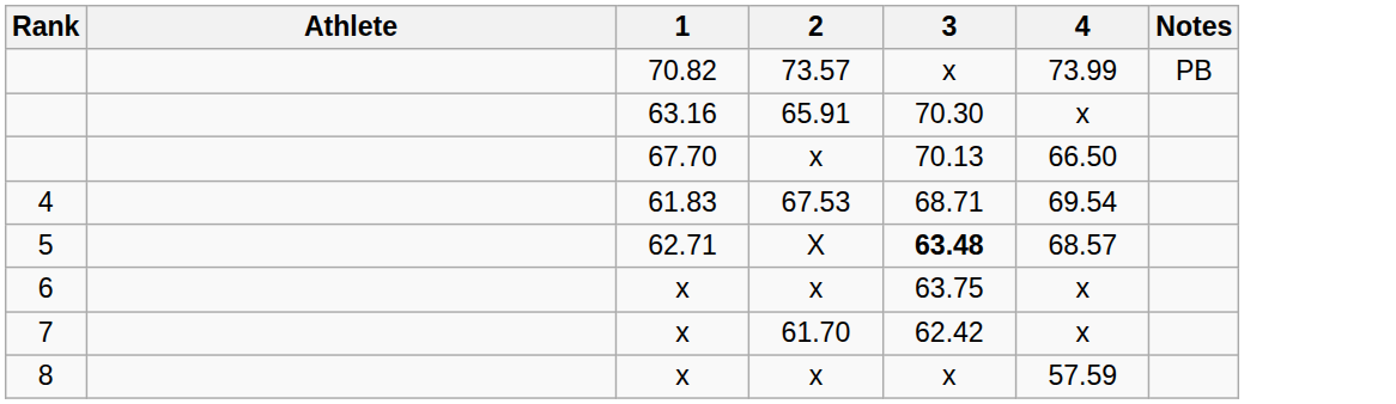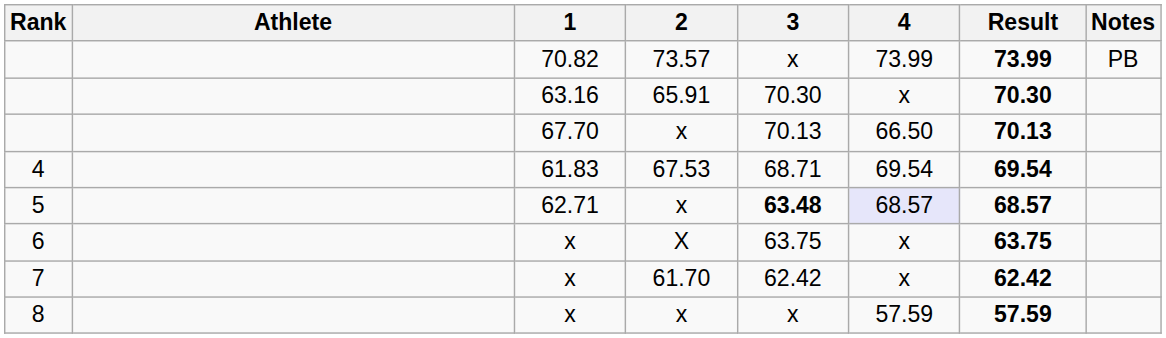 <table class="wikitable sortable" style="text-align:center">
 <tr>
 <th>Rank</th>
 <th width=300>Athlete</th>
 <th width=70>1</th>
 <th width=70>2</th>
 <th width=70>3</th>
 <th width=70>4</th>
+<th width=80>Result</th>
 <th>Notes</th>
 </tr>
 <tr>
 <td></td>
 <td align=left></td>
 <td>70.82</td>
 <td>73.57</td>
 <td>x</td>
 <td>73.99</td>
+<td><strong>73.99</strong></td>
 <td>PB</td>
 </tr>
 <tr>
 <td></td>
 <td align=left></td>
 <td>63.16</td>
 <td>65.91</td>
 <td>70.30</td>
 <td>x</td>
+<td><strong>70.30</strong></td>
 <td></td>
 </tr>
 <tr>
 <td></td>
 <td align=left></td>
 <td>67.70</td>
 <td>x</td>
 <td>70.13</td>
 <td>66.50</td>
+<td><strong>70.13</strong></td>
 <td></td>
 </tr>
 <tr>
 <td>4</td>
 <td align=left></td>
 <td>61.83</td>
 <td>67.53</td>
 <td>68.71</td>
 <td>69.54</td>
+<td><strong>69.54</strong></td>
 <td></td>
 </tr>
 <tr>
 <td>5</td>
 <td align=left></td>
 <td>62.71</td>
-<td>X</td>
+<td>x</td>
 <td><strong>63.48</strong></td>
-<td>68.57</td>
+<td style="background: lavender;">68.57</td>
+<td><strong>68.57</strong></td>
 <td></td>
 </tr>
 <tr>
 <td>6</td>
 <td align=left></td>
 <td>x</td>
-<td>x</td>
+<td>X</td>
 <td>63.75</td>
 <td>x</td>
+<td><strong>63.75</strong></td>
 <td></td>
 </tr>
 <tr>
 <td>7</td>
 <td align=left></td>
 <td>x</td>
 <td>61.70</td>
 <td>62.42</td>
 <td>x</td>
+<td><strong>62.42</strong></td>
 <td></td>
 </tr>
 <tr>
 <td>8</td>
 <td align=left></td>
 <td>x</td>
 <td>x</td>
 <td>x</td>
 <td>57.59</td>
+<td><strong>57.59</strong></td>
 <td></td>
 </tr>
 </table>
